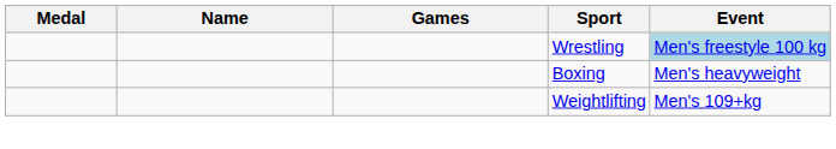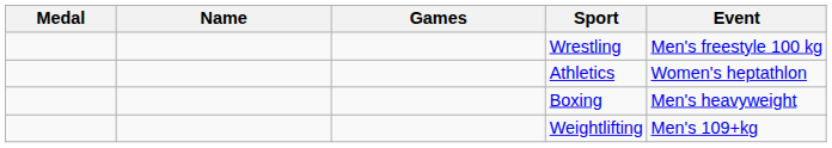 <table class="wikitable sortable">
 <tr>
 <th style="width:6em">Medal</th>
 <th style="width:12em">Name</th>
 <th style="width:12em">Games</th>
 <th>Sport</th>
 <th>Event</th>
 </tr>
 <tr>
 <td></td>
 <td></td>
 <td></td>
 <td> <a href='#'>Wrestling</a></td>
-<td style="background: lightblue;"><a href='#'>Men's freestyle 100 kg</a></td>
+<td><a href='#'>Men's freestyle 100 kg</a></td>
+</tr>
+<tr>
+<td></td>
+<td></td>
+<td></td>
+<td> <a href='#'>Athletics</a></td>
+<td><a href='#'>Women's heptathlon</a></td>
 </tr>
 <tr>
 <td></td>
 <td></td>
 <td></td>
 <td> <a href='#'>Boxing</a></td>
 <td><a href='#'>Men's heavyweight</a></td>
 </tr>
 <tr>
 <td></td>
 <td></td>
 <td></td>
 <td> <a href='#'>Weightlifting</a></td>
 <td><a href='#'>Men's 109+kg</a></td>
 </tr>
 </table>
